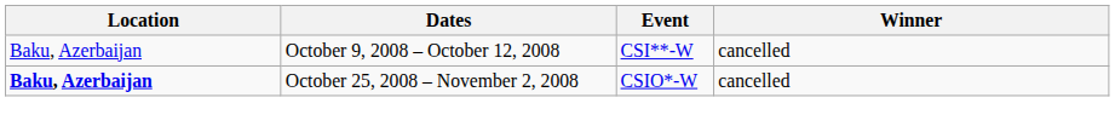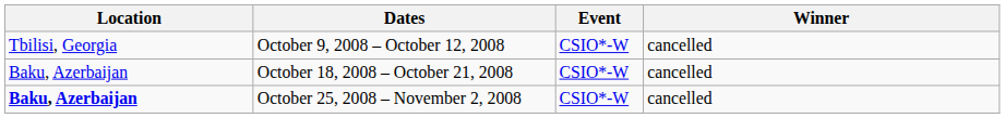 <table class="wikitable">
 <tr>
 <th width=225>Location</th>
 <th width=275>Dates</th>
 <th width=75>Event</th>
 <th width=325>Winner</th>
 </tr>
 <tr>
+<td> <a href='#'>Tbilisi</a>, <a href='#'>Georgia</a></td>
+<td>October 9, 2008 – October 12, 2008</td>
+<td><a href='#'>CSIO*-W</a></td>
+<td>cancelled</td>
+</tr>
+<tr>
 <td> <a href='#'>Baku</a>, <a href='#'>Azerbaijan</a></td>
-<td>October 9, 2008 – October 12, 2008</td>
-<td><a href='#'>CSI**-W</a></td>
+<td>October 18, 2008 – October 21, 2008</td>
+<td><a href='#'>CSIO*-W</a></td>
 <td>cancelled</td>
 </tr>
 <tr>
 <td><strong> <a href='#'>Baku</a>, <a href='#'>Azerbaijan</a></strong></td>
 <td>October 25, 2008 – November 2, 2008</td>
 <td><a href='#'>CSIO*-W</a></td>
 <td>cancelled</td>
 </tr>
 </table>
